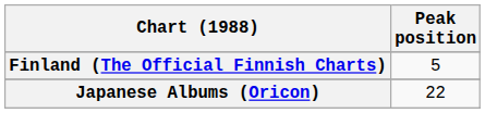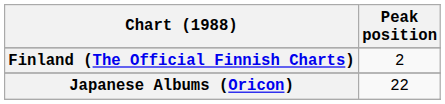 <table class="wikitable sortable plainrowheaders">
 <tr>
 <th>Chart (1988)</th>
 <th>Peak<br>position</th>
 </tr>
 <tr>
 </tr>
 <tr>
 </tr>
 <tr>
 <th scope="row">Finland (<a href='#'>The Official Finnish Charts</a>)</th>
-<td align="center">5</td>
+<td align="center">2</td>
 </tr>
 <tr>
 </tr>
 <tr>
 <th scope="row">Japanese Albums (<a href='#'>Oricon</a>)</th>
 <td align="center">22</td>
 </tr>
 <tr>
 </tr>
 <tr>
 </tr>
 <tr>
 </tr>
 <tr>
 </tr>
 <tr>
 </tr>
 </table>
